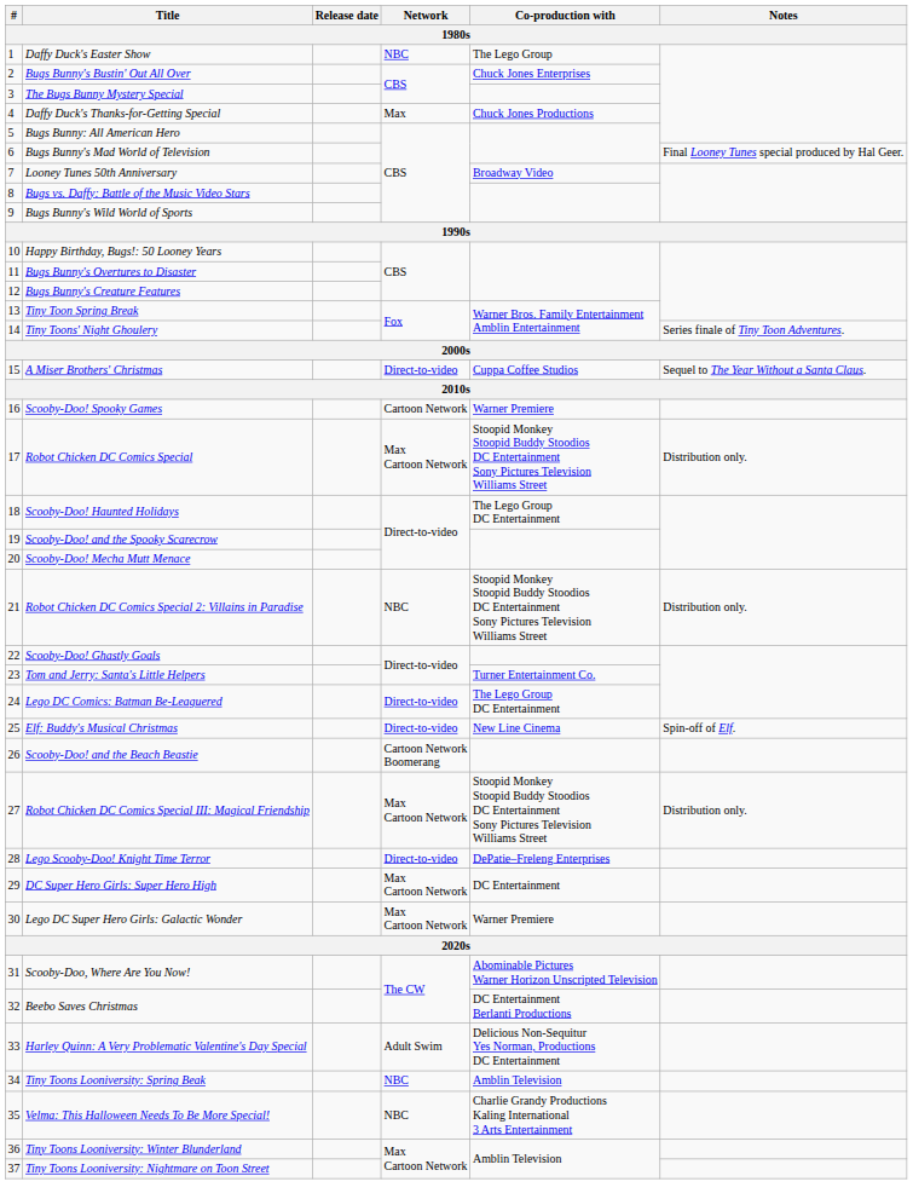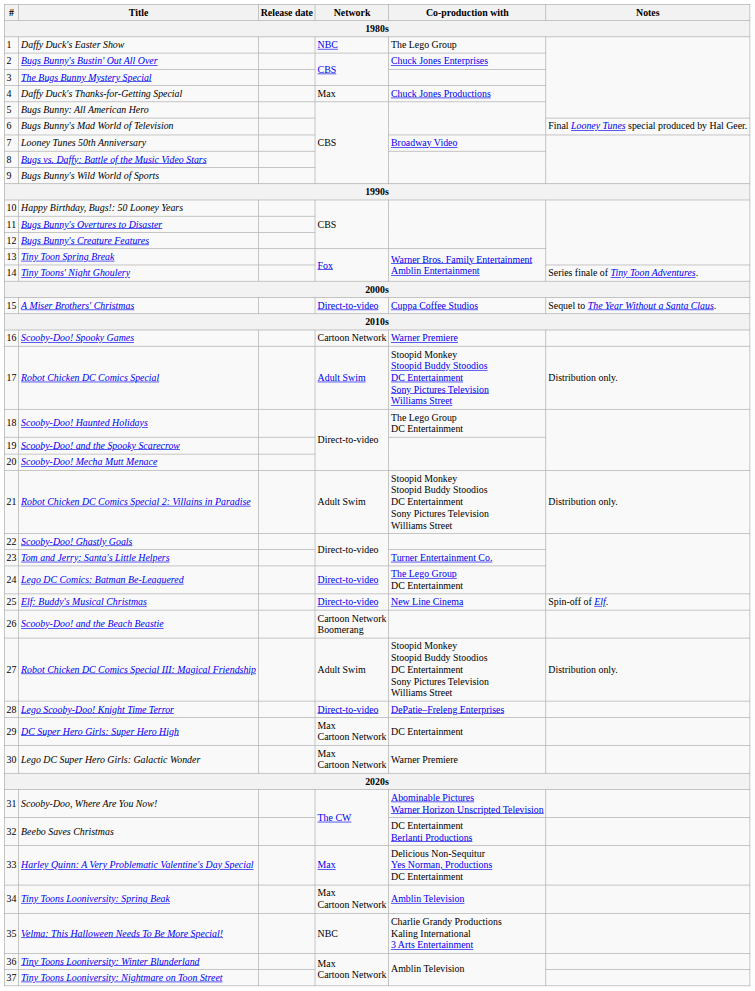 <table class="wikitable sortable" style="font-size:95%;">
 <tr>
 <th>#</th>
 <th>Title</th>
 <th>Release date</th>
 <th>Network</th>
 <th>Co-production with</th>
 <th>Notes</th>
 </tr>
 <tr>
 <th colspan="6">1980s</th>
 </tr>
 <tr>
 <td>1</td>
 <td><em>Daffy Duck's Easter Show</em></td>
 <td></td>
 <td><a href='#'>NBC</a></td>
 <td>The Lego Group</td>
 <td rowspan="5"></td>
 </tr>
 <tr>
 <td>2</td>
 <td><em><a href='#'>Bugs Bunny's Bustin' Out All Over</a></em></td>
 <td></td>
 <td rowspan="2"><a href='#'>CBS</a></td>
 <td><a href='#'>Chuck Jones Enterprises</a></td>
 </tr>
 <tr>
 <td>3</td>
 <td><em><a href='#'>The Bugs Bunny Mystery Special</a></em></td>
 <td></td>
 <td></td>
 </tr>
 <tr>
 <td>4</td>
 <td><em>Daffy Duck's Thanks-for-Getting Special</em></td>
 <td></td>
 <td>Max</td>
 <td><a href='#'>Chuck Jones Productions</a></td>
 </tr>
 <tr>
 <td>5</td>
 <td><em>Bugs Bunny: All American Hero</em></td>
 <td></td>
 <td rowspan="5">CBS</td>
 <td rowspan="2"></td>
 </tr>
 <tr>
 <td>6</td>
 <td><em>Bugs Bunny's Mad World of Television</em></td>
 <td></td>
 <td>Final <em><a href='#'>Looney Tunes</a></em> special produced by Hal Geer.</td>
 </tr>
 <tr>
 <td>7</td>
 <td><em>Looney Tunes 50th Anniversary</em></td>
 <td></td>
 <td><a href='#'>Broadway Video</a></td>
 <td rowspan="3"></td>
 </tr>
 <tr>
 <td>8</td>
 <td><em><a href='#'>Bugs vs. Daffy: Battle of the Music Video Stars</a></em></td>
 <td></td>
 <td rowspan="2"></td>
 </tr>
 <tr>
 <td>9</td>
 <td><em>Bugs Bunny's Wild World of Sports</em></td>
 <td></td>
 </tr>
 <tr>
 <th colspan="6">1990s</th>
 </tr>
 <tr>
 <td>10</td>
 <td><em>Happy Birthday, Bugs!: 50 Looney Years</em></td>
 <td></td>
 <td rowspan="3">CBS</td>
 <td rowspan="3"></td>
 <td rowspan="4"></td>
 </tr>
 <tr>
 <td>11</td>
 <td><em><a href='#'>Bugs Bunny's Overtures to Disaster</a></em></td>
 <td></td>
 </tr>
 <tr>
 <td>12</td>
 <td><em><a href='#'>Bugs Bunny's Creature Features</a></em></td>
 <td></td>
 </tr>
 <tr>
 <td>13</td>
 <td><em><a href='#'>Tiny Toon Spring Break</a></em></td>
 <td></td>
 <td rowspan="2"><a href='#'>Fox</a></td>
 <td rowspan="2"><a href='#'>Warner Bros. Family Entertainment</a><br><a href='#'>Amblin Entertainment</a></td>
 </tr>
 <tr>
 <td>14</td>
 <td><em><a href='#'>Tiny Toons' Night Ghoulery</a></em></td>
 <td></td>
 <td>Series finale of <em><a href='#'>Tiny Toon Adventures</a></em>.</td>
 </tr>
 <tr>
 <th colspan="6">2000s</th>
 </tr>
 <tr>
 <td>15</td>
 <td><em><a href='#'>A Miser Brothers' Christmas</a></em></td>
 <td></td>
 <td><a href='#'>Direct-to-video</a></td>
 <td><a href='#'>Cuppa Coffee Studios</a></td>
 <td>Sequel to <em><a href='#'>The Year Without a Santa Claus</a></em>.</td>
 </tr>
 <tr>
 <th colspan="6">2010s</th>
 </tr>
 <tr>
 <td>16</td>
 <td><em><a href='#'>Scooby-Doo! Spooky Games</a></em></td>
 <td></td>
 <td>Cartoon Network</td>
 <td><a href='#'>Warner Premiere</a></td>
 <td></td>
 </tr>
 <tr>
 <td>17</td>
 <td><em><a href='#'>Robot Chicken DC Comics Special</a></em></td>
 <td></td>
-<td>Max<br>Cartoon Network</td>
+<td><a href='#'>Adult Swim</a></td>
 <td>Stoopid Monkey<br><a href='#'>Stoopid Buddy Stoodios</a><br><a href='#'>DC Entertainment</a><br><a href='#'>Sony Pictures Television</a><br><a href='#'>Williams Street</a></td>
 <td>Distribution only.</td>
 </tr>
 <tr>
 <td>18</td>
 <td><em><a href='#'>Scooby-Doo! Haunted Holidays</a></em></td>
 <td></td>
 <td rowspan="3">Direct-to-video</td>
 <td>The Lego Group<br>DC Entertainment</td>
 <td rowspan="3"></td>
 </tr>
 <tr>
 <td>19</td>
 <td><em><a href='#'>Scooby-Doo! and the Spooky Scarecrow</a></em></td>
 <td></td>
 <td rowspan="2"></td>
 </tr>
 <tr>
 <td>20</td>
 <td><em><a href='#'>Scooby-Doo! Mecha Mutt Menace</a></em></td>
 <td></td>
 </tr>
 <tr>
 <td>21</td>
 <td><em><a href='#'>Robot Chicken DC Comics Special 2: Villains in Paradise</a></em></td>
 <td></td>
-<td>NBC</td>
+<td>Adult Swim</td>
 <td>Stoopid Monkey<br>Stoopid Buddy Stoodios<br>DC Entertainment<br>Sony Pictures Television<br>Williams Street</td>
 <td>Distribution only.</td>
 </tr>
 <tr>
 <td>22</td>
 <td><em><a href='#'>Scooby-Doo! Ghastly Goals</a></em></td>
 <td></td>
 <td rowspan="2">Direct-to-video</td>
 <td></td>
 <td rowspan="3"></td>
 </tr>
 <tr>
 <td>23</td>
 <td><em><a href='#'>Tom and Jerry: Santa's Little Helpers</a></em></td>
 <td></td>
 <td><a href='#'>Turner Entertainment Co.</a></td>
 </tr>
 <tr>
 <td>24</td>
 <td><em><a href='#'>Lego DC Comics: Batman Be-Leaguered</a></em></td>
 <td></td>
 <td><a href='#'>Direct-to-video</a></td>
 <td><a href='#'>The Lego Group</a><br>DC Entertainment</td>
 </tr>
 <tr>
 <td>25</td>
 <td><em><a href='#'>Elf: Buddy's Musical Christmas</a></em></td>
 <td></td>
 <td><a href='#'>Direct-to-video</a></td>
 <td><a href='#'>New Line Cinema</a></td>
 <td>Spin-off of <em><a href='#'>Elf</a></em>.</td>
 </tr>
 <tr>
 <td>26</td>
 <td><em><a href='#'>Scooby-Doo! and the Beach Beastie</a></em></td>
 <td></td>
 <td>Cartoon Network<br>Boomerang</td>
 <td></td>
 <td></td>
 </tr>
 <tr>
 <td>27</td>
 <td><em><a href='#'>Robot Chicken DC Comics Special III: Magical Friendship</a></em></td>
 <td></td>
-<td>Max<br>Cartoon Network</td>
+<td>Adult Swim</td>
 <td>Stoopid Monkey<br>Stoopid Buddy Stoodios<br>DC Entertainment<br>Sony Pictures Television<br>Williams Street</td>
 <td>Distribution only.</td>
 </tr>
 <tr>
 <td>28</td>
 <td><em><a href='#'>Lego Scooby-Doo! Knight Time Terror</a></em></td>
 <td></td>
 <td><a href='#'>Direct-to-video</a></td>
 <td><a href='#'>DePatie–Freleng Enterprises</a></td>
 <td></td>
 </tr>
 <tr>
 <td>29</td>
 <td><em><a href='#'>DC Super Hero Girls: Super Hero High</a></em></td>
 <td></td>
 <td>Max<br>Cartoon Network</td>
 <td>DC Entertainment</td>
 <td></td>
 </tr>
 <tr>
 <td>30</td>
 <td><em>Lego DC Super Hero Girls: Galactic Wonder</em></td>
 <td></td>
 <td>Max<br>Cartoon Network</td>
 <td>Warner Premiere</td>
 <td></td>
 </tr>
 <tr>
 <th colspan="6">2020s</th>
 </tr>
 <tr>
 <td>31</td>
 <td><em>Scooby-Doo, Where Are You Now!</em></td>
 <td></td>
 <td rowspan="2"><a href='#'>The CW</a></td>
 <td><a href='#'>Abominable Pictures</a><br><a href='#'>Warner Horizon Unscripted Television</a></td>
 <td></td>
 </tr>
 <tr>
 <td>32</td>
 <td><em>Beebo Saves Christmas</em></td>
 <td></td>
 <td>DC Entertainment<br><a href='#'>Berlanti Productions</a></td>
 <td></td>
 </tr>
 <tr>
 <td>33</td>
 <td><em><a href='#'>Harley Quinn: A Very Problematic Valentine's Day Special</a></em></td>
 <td></td>
-<td>Adult Swim</td>
+<td><a href='#'>Max</a></td>
 <td>Delicious Non-Sequitur<br><a href='#'>Yes Norman, Productions</a><br>DC Entertainment</td>
 <td></td>
 </tr>
 <tr>
 <td>34</td>
 <td><em><a href='#'>Tiny Toons Looniversity: Spring Beak</a></em></td>
 <td></td>
-<td><a href='#'>NBC</a></td>
+<td>Max<br>Cartoon Network</td>
 <td><a href='#'>Amblin Television</a></td>
 <td></td>
 </tr>
 <tr>
 <td>35</td>
 <td><em><a href='#'>Velma: This Halloween Needs To Be More Special!</a></em></td>
 <td></td>
 <td>NBC</td>
 <td>Charlie Grandy Productions<br>Kaling International<br><a href='#'>3 Arts Entertainment</a></td>
 <td></td>
 </tr>
 <tr>
 <td>36</td>
 <td><em><a href='#'>Tiny Toons Looniversity: Winter Blunderland</a></em></td>
 <td></td>
 <td rowspan="2">Max<br>Cartoon Network</td>
 <td rowspan="2">Amblin Television</td>
 <td></td>
 </tr>
 <tr>
 <td>37</td>
 <td><em><a href='#'>Tiny Toons Looniversity: Nightmare on Toon Street</a></em></td>
 <td></td>
 <td></td>
 </tr>
 </table>
